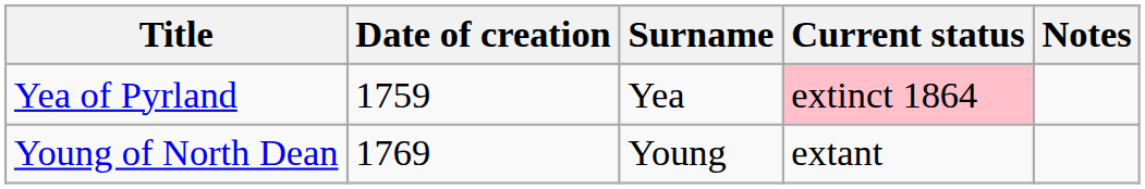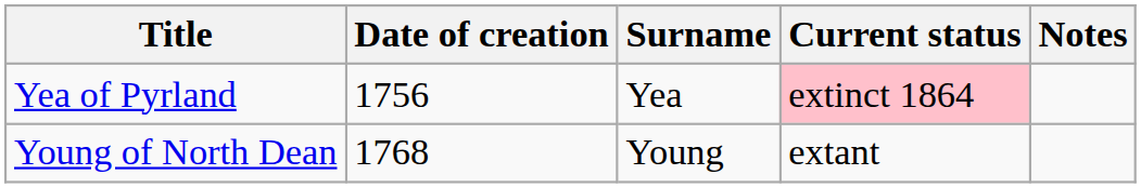 <table class="wikitable">
 <tr>
 <th>Title</th>
 <th>Date of creation</th>
 <th>Surname</th>
 <th>Current status</th>
 <th>Notes</th>
 </tr>
 <tr>
 <td><a href='#'>Yea of Pyrland</a></td>
-<td>1759</td>
+<td>1756</td>
 <td>Yea</td>
 <td style="background: pink;">extinct 1864</td>
 <td></td>
 </tr>
 <tr>
 <td><a href='#'>Young of North Dean</a></td>
-<td>1769</td>
+<td>1768</td>
 <td>Young</td>
 <td>extant</td>
 <td></td>
 </tr>
 </table>
